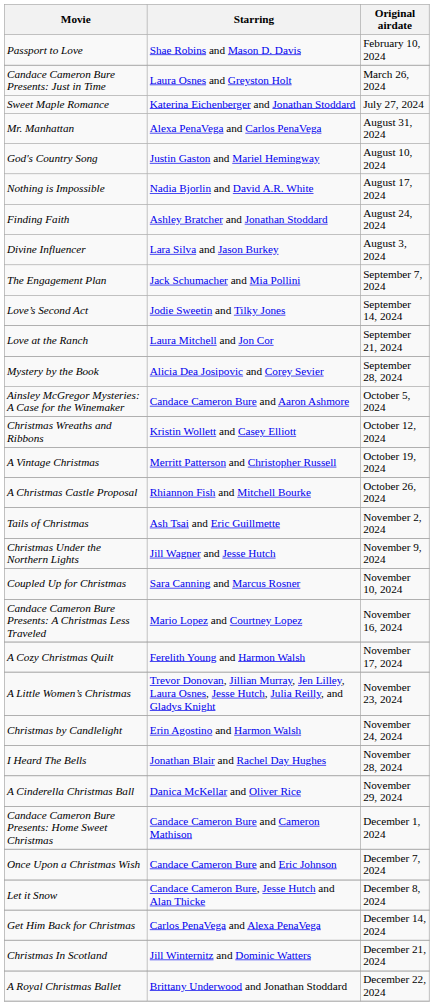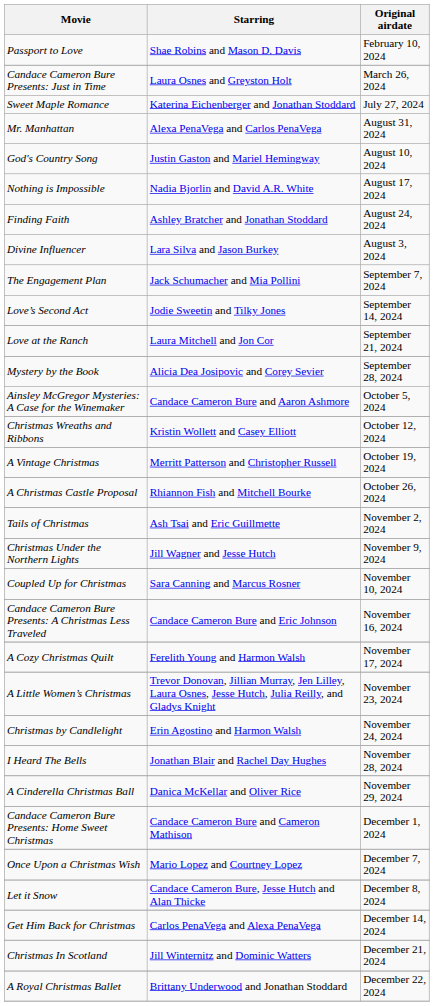 <table class="wikitable sortable">
 <tr>
 <th scope="col" class="unsortable">Movie</th>
 <th scope="col" class="unsortable">Starring</th>
 <th scope="col" class="unsortable">Original airdate</th>
 </tr>
 <tr>
 <td><em>Passport to Love</em></td>
 <td><a href='#'>Shae Robins</a> and <a href='#'>Mason D. Davis</a></td>
 <td>February 10, 2024</td>
 </tr>
 <tr>
 </tr>
 <tr>
 <td><em>Candace Cameron Bure Presents: Just in Time</em></td>
 <td><a href='#'>Laura Osnes</a> and <a href='#'>Greyston Holt</a></td>
 <td>March 26, 2024</td>
 </tr>
 <tr>
 <td><em>Sweet Maple Romance</em></td>
 <td><a href='#'>Katerina Eichenberger</a> and <a href='#'>Jonathan Stoddard</a></td>
 <td>July 27, 2024</td>
 </tr>
 <tr>
 <td><em>Mr. Manhattan</em></td>
 <td><a href='#'>Alexa PenaVega</a> and <a href='#'>Carlos PenaVega</a></td>
 <td>August 31, 2024</td>
 </tr>
 <tr>
 <td><em>God's Country Song</em></td>
 <td><a href='#'>Justin Gaston</a> and <a href='#'>Mariel Hemingway</a></td>
 <td>August 10, 2024</td>
 </tr>
 <tr>
 <td><em>Nothing is Impossible</em></td>
 <td><a href='#'>Nadia Bjorlin</a> and <a href='#'>David A.R. White</a></td>
 <td>August 17, 2024</td>
 </tr>
 <tr>
 <td><em>Finding Faith</em></td>
 <td><a href='#'>Ashley Bratcher</a> and <a href='#'>Jonathan Stoddard</a></td>
 <td>August 24, 2024</td>
 </tr>
 <tr>
 <td><em>Divine Influencer</em></td>
 <td><a href='#'>Lara Silva</a> and <a href='#'>Jason Burkey</a></td>
 <td>August 3, 2024</td>
 </tr>
 <tr>
 <td><em>The Engagement Plan</em></td>
 <td><a href='#'>Jack Schumacher</a> and <a href='#'>Mia Pollini</a></td>
 <td>September 7, 2024</td>
 </tr>
 <tr>
 <td><em>Love’s Second Act</em></td>
 <td><a href='#'>Jodie Sweetin</a> and <a href='#'>Tilky Jones</a></td>
 <td>September 14, 2024</td>
 </tr>
 <tr>
 </tr>
 <tr>
 <td><em>Love at the Ranch</em></td>
 <td><a href='#'>Laura Mitchell</a> and <a href='#'>Jon Cor</a></td>
 <td>September 21, 2024</td>
 </tr>
 <tr>
 </tr>
 <tr>
 <td><em>Mystery by the Book</em></td>
 <td><a href='#'>Alicia Dea Josipovic</a> and <a href='#'>Corey Sevier</a></td>
 <td>September 28, 2024</td>
 </tr>
 <tr>
 <td><em>Ainsley McGregor Mysteries: A Case for the Winemaker</em></td>
 <td><a href='#'>Candace Cameron Bure</a> and <a href='#'>Aaron Ashmore</a></td>
 <td>October 5, 2024</td>
 </tr>
 <tr>
 </tr>
 <tr>
 <td><em>Christmas Wreaths and Ribbons</em></td>
 <td><a href='#'>Kristin Wollett</a> and <a href='#'>Casey Elliott</a></td>
 <td>October 12, 2024</td>
 </tr>
 <tr>
 </tr>
 <tr>
 <td><em>A Vintage Christmas</em></td>
 <td><a href='#'>Merritt Patterson</a> and <a href='#'>Christopher Russell</a></td>
 <td>October 19, 2024</td>
 </tr>
 <tr>
 </tr>
 <tr>
 <td><em>A Christmas Castle Proposal</em></td>
 <td><a href='#'>Rhiannon Fish</a> and <a href='#'>Mitchell Bourke</a></td>
 <td>October 26, 2024</td>
 </tr>
 <tr>
 </tr>
 <tr>
 <td><em>Tails of Christmas</em></td>
 <td><a href='#'>Ash Tsai</a> and <a href='#'>Eric Guillmette</a></td>
 <td>November 2, 2024</td>
 </tr>
 <tr>
 </tr>
 <tr>
 <td><em>Christmas Under the Northern Lights</em></td>
 <td><a href='#'>Jill Wagner</a> and <a href='#'>Jesse Hutch</a></td>
 <td>November 9, 2024</td>
 </tr>
 <tr>
 </tr>
 <tr>
 <td><em>Coupled Up for Christmas</em></td>
 <td><a href='#'>Sara Canning</a> and <a href='#'>Marcus Rosner</a></td>
 <td>November 10, 2024</td>
 </tr>
 <tr>
 </tr>
 <tr>
 <td><em>Candace Cameron Bure Presents: A Christmas Less Traveled</em></td>
-<td><a href='#'>Mario Lopez</a> and <a href='#'>Courtney Lopez</a></td>
+<td><a href='#'>Candace Cameron Bure</a> and <a href='#'>Eric Johnson</a></td>
 <td>November 16, 2024</td>
 </tr>
 <tr>
 </tr>
 <tr>
 <td><em>A Cozy Christmas Quilt</em></td>
 <td><a href='#'>Ferelith Young</a> and <a href='#'>Harmon Walsh</a></td>
 <td>November 17, 2024</td>
 </tr>
 <tr>
 </tr>
 <tr>
 <td><em>A Little Women’s Christmas</em></td>
 <td><a href='#'>Trevor Donovan</a>, <a href='#'>Jillian Murray</a>, <a href='#'>Jen Lilley</a>, <a href='#'>Laura Osnes</a>, <a href='#'>Jesse Hutch</a>, <a href='#'>Julia Reilly</a>, and <a href='#'>Gladys Knight</a></td>
 <td>November 23, 2024</td>
 </tr>
 <tr>
 </tr>
 <tr>
 <td><em>Christmas by Candlelight</em></td>
 <td><a href='#'>Erin Agostino</a> and <a href='#'>Harmon Walsh</a></td>
 <td>November 24, 2024</td>
 </tr>
 <tr>
 </tr>
 <tr>
 <td><em>I Heard The Bells</em></td>
 <td><a href='#'>Jonathan Blair</a> and <a href='#'>Rachel Day Hughes</a></td>
 <td>November 28, 2024</td>
 </tr>
 <tr>
 </tr>
 <tr>
 <td><em>A Cinderella Christmas Ball</em></td>
 <td><a href='#'>Danica McKellar</a> and <a href='#'>Oliver Rice</a></td>
 <td>November 29, 2024</td>
 </tr>
 <tr>
 </tr>
 <tr>
 <td><em>Candace Cameron Bure Presents: Home Sweet Christmas</em></td>
 <td><a href='#'>Candace Cameron Bure</a> and <a href='#'>Cameron Mathison</a></td>
 <td>December 1, 2024</td>
 </tr>
 <tr>
 </tr>
 <tr>
 <td><em>Once Upon a Christmas Wish</em></td>
-<td><a href='#'>Candace Cameron Bure</a> and <a href='#'>Eric Johnson</a></td>
+<td><a href='#'>Mario Lopez</a> and <a href='#'>Courtney Lopez</a></td>
 <td>December 7, 2024</td>
 </tr>
 <tr>
 </tr>
 <tr>
 <td><em>Let it Snow</em></td>
 <td><a href='#'>Candace Cameron Bure</a>, <a href='#'>Jesse Hutch</a> and <a href='#'>Alan Thicke</a></td>
 <td>December 8, 2024</td>
 </tr>
 <tr>
 </tr>
 <tr>
 <td><em>Get Him Back for Christmas</em></td>
 <td><a href='#'>Carlos PenaVega</a> and <a href='#'>Alexa PenaVega</a></td>
 <td>December 14, 2024</td>
 </tr>
 <tr>
 </tr>
 <tr>
 <td><em>Christmas In Scotland</em></td>
 <td><a href='#'>Jill Winternitz</a> and <a href='#'>Dominic Watters</a></td>
 <td>December 21, 2024</td>
 </tr>
 <tr>
 </tr>
 <tr>
 <td><em>A Royal Christmas Ballet</em></td>
 <td><a href='#'>Brittany Underwood</a> and Jonathan Stoddard</td>
 <td>December 22, 2024</td>
 </tr>
 <tr>
 </tr>
 </table>
